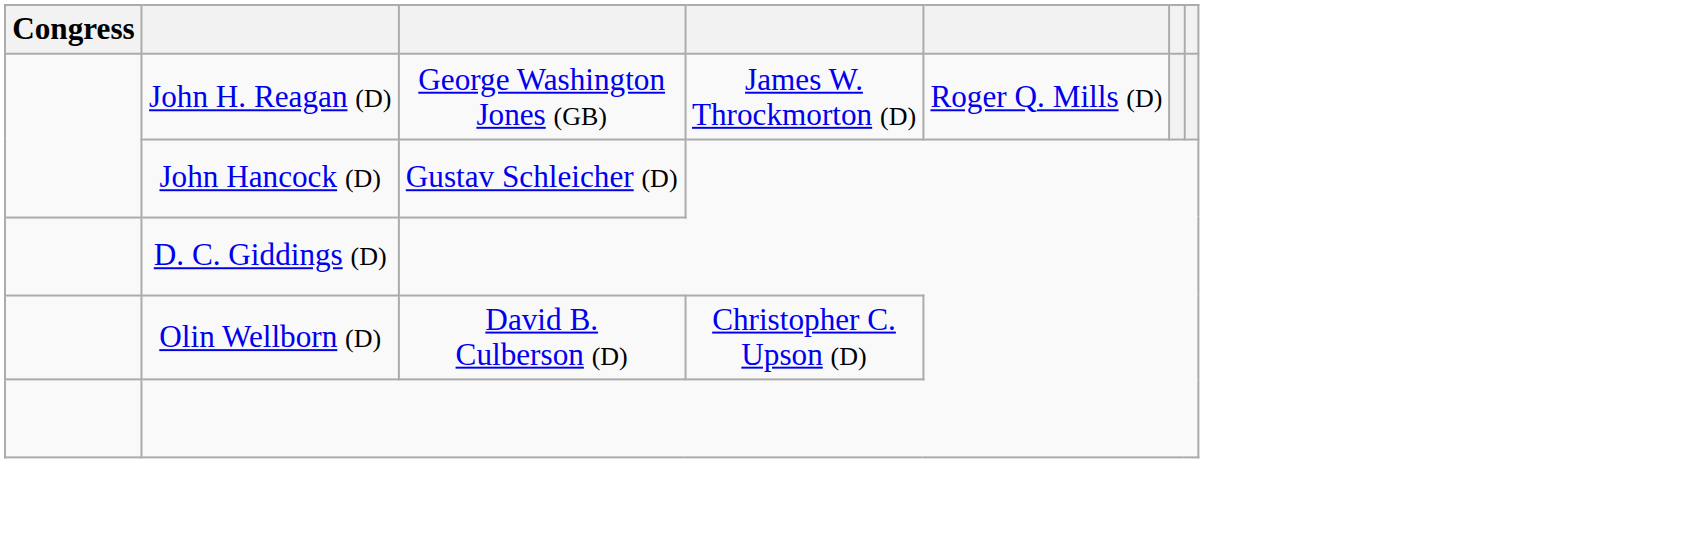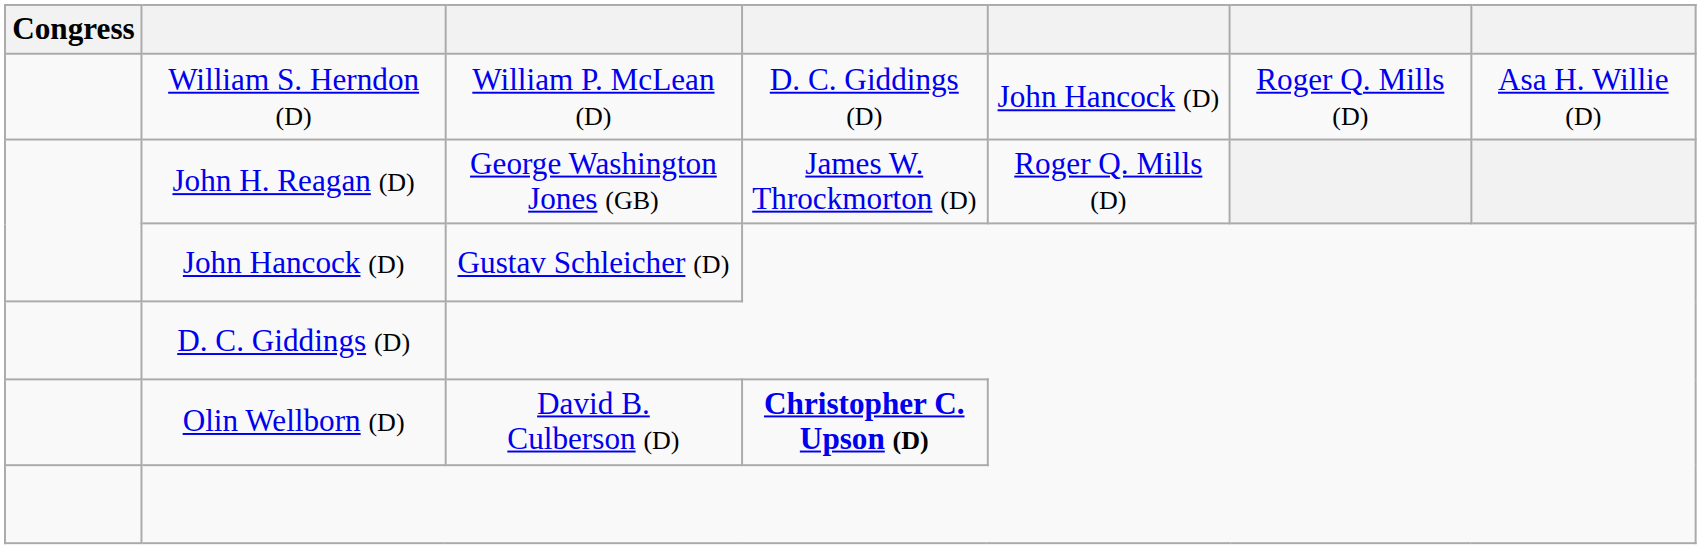 <table class=wikitable style="text-align:center">
 <tr>
 <th>Congress</th>
 <th></th>
 <th></th>
 <th></th>
 <th></th>
 <th></th>
 <th></th>
+</tr>
+<tr style="height:2.5em">
+<td><strong></strong> </td>
+<td><a href='#'>William S. Herndon</a> <small>(D)</small></td>
+<td><a href='#'>William P. McLean</a> <small>(D)</small></td>
+<td><a href='#'>D. C. Giddings</a> <small>(D)</small></td>
+<td><a href='#'>John Hancock</a> <small>(D)</small></td>
+<td><a href='#'>Roger Q. Mills</a> <small>(D)</small></td>
+<td><a href='#'>Asa H. Willie</a> <small>(D)</small></td>
 </tr>
 <tr style="height:2em">
 <td rowspan=2><strong></strong> </td>
 <td><a href='#'>John H. Reagan</a> <small>(D)</small></td>
 <td><a href='#'>George Washington<br>Jones</a> <small>(GB)</small></td>
 <td><a href='#'>James W.<br>Throckmorton</a> <small>(D)</small></td>
 <td><a href='#'>Roger Q. Mills</a> <small>(D)</small></td>
 <th></th>
 <th></th>
 </tr>
 <tr style="height:2.5em">
 <td><a href='#'>John Hancock</a> <small>(D)</small></td>
 <td><a href='#'>Gustav Schleicher</a> <small>(D)</small></td>
 </tr>
 <tr style="height:2.5em">
 <td><strong></strong> </td>
 <td><a href='#'>D. C. Giddings</a> <small>(D)</small></td>
 </tr>
 <tr style="height:2.5em">
 <td><strong></strong> </td>
 <td><a href='#'>Olin Wellborn</a> <small>(D)</small></td>
 <td><a href='#'>David B.<br>Culberson</a> <small>(D)</small></td>
-<td><a href='#'>Christopher C.<br>Upson</a> <small>(D)</small></td>
+<td><strong><a href='#'>Christopher C.<br>Upson</a> <small>(D)</small></strong></td>
 </tr>
 <tr style="height:2.5em">
 <td><strong></strong> </td>
 </tr>
 </table>
